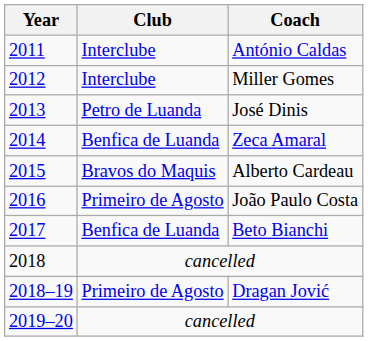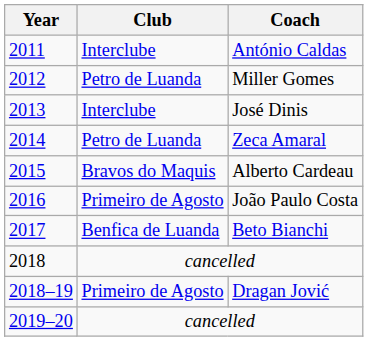 <table class="wikitable" style="font-size:90%;">
 <tr>
 <th>Year</th>
 <th>Club</th>
 <th>Coach</th>
 </tr>
 <tr>
 <td><a href='#'>2011</a></td>
 <td><a href='#'>Interclube</a></td>
 <td> <a href='#'>António Caldas</a></td>
 </tr>
 <tr>
 <td><a href='#'>2012</a></td>
-<td><a href='#'>Interclube</a></td>
+<td><a href='#'>Petro de Luanda</a></td>
 <td> Miller Gomes</td>
 </tr>
 <tr>
 <td><a href='#'>2013</a></td>
-<td><a href='#'>Petro de Luanda</a></td>
+<td><a href='#'>Interclube</a></td>
 <td> José Dinis</td>
 </tr>
 <tr>
 <td><a href='#'>2014</a></td>
-<td><a href='#'>Benfica de Luanda</a></td>
+<td><a href='#'>Petro de Luanda</a></td>
 <td> <a href='#'>Zeca Amaral</a></td>
 </tr>
 <tr>
 <td><a href='#'>2015</a></td>
 <td><a href='#'>Bravos do Maquis</a></td>
 <td> Alberto Cardeau</td>
 </tr>
 <tr>
 <td><a href='#'>2016</a></td>
 <td><a href='#'>Primeiro de Agosto</a></td>
 <td> João Paulo Costa</td>
 </tr>
 <tr>
 <td><a href='#'>2017</a></td>
 <td><a href='#'>Benfica de Luanda</a></td>
 <td> <a href='#'>Beto Bianchi</a></td>
 </tr>
 <tr>
 <td>2018</td>
 <td align=center colspan=2><em>cancelled</em></td>
 </tr>
 <tr>
 <td><a href='#'>2018–19</a></td>
 <td><a href='#'>Primeiro de Agosto</a></td>
 <td> <a href='#'>Dragan Jović</a></td>
 </tr>
 <tr>
 <td><a href='#'>2019–20</a></td>
 <td align=center colspan=2><em>cancelled</em></td>
 </tr>
 </table>
